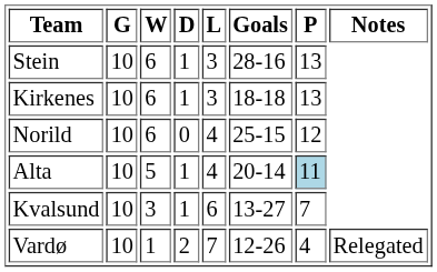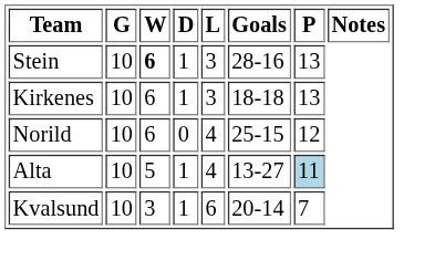 <table border="1" cellpadding="2">
 <tr>
 <th>Team</th>
 <th>G</th>
 <th>W</th>
 <th>D</th>
 <th>L</th>
 <th>Goals</th>
 <th>P</th>
 <th>Notes</th>
 </tr>
 <tr>
 <td>Stein</td>
 <td>10</td>
-<td>6</td>
+<td><strong>6</strong></td>
 <td>1</td>
 <td>3</td>
 <td>28-16</td>
 <td>13</td>
 </tr>
 <tr>
 <td>Kirkenes</td>
 <td>10</td>
 <td>6</td>
 <td>1</td>
 <td>3</td>
 <td>18-18</td>
 <td>13</td>
 </tr>
 <tr>
 <td>Norild</td>
 <td>10</td>
 <td>6</td>
 <td>0</td>
 <td>4</td>
 <td>25-15</td>
 <td>12</td>
 </tr>
 <tr>
 <td>Alta</td>
 <td>10</td>
 <td>5</td>
 <td>1</td>
 <td>4</td>
-<td>20-14</td>
+<td>13-27</td>
 <td style="background: lightblue;">11</td>
 </tr>
 <tr>
 <td>Kvalsund</td>
 <td>10</td>
 <td>3</td>
 <td>1</td>
 <td>6</td>
-<td>13-27</td>
+<td>20-14</td>
 <td>7</td>
 </tr>
-<tr>
-<td>Vardø</td>
-<td>10</td>
-<td>1</td>
-<td>2</td>
-<td>7</td>
-<td>12-26</td>
-<td>4</td>
-<td>Relegated</td>
-</tr>
 </table>
